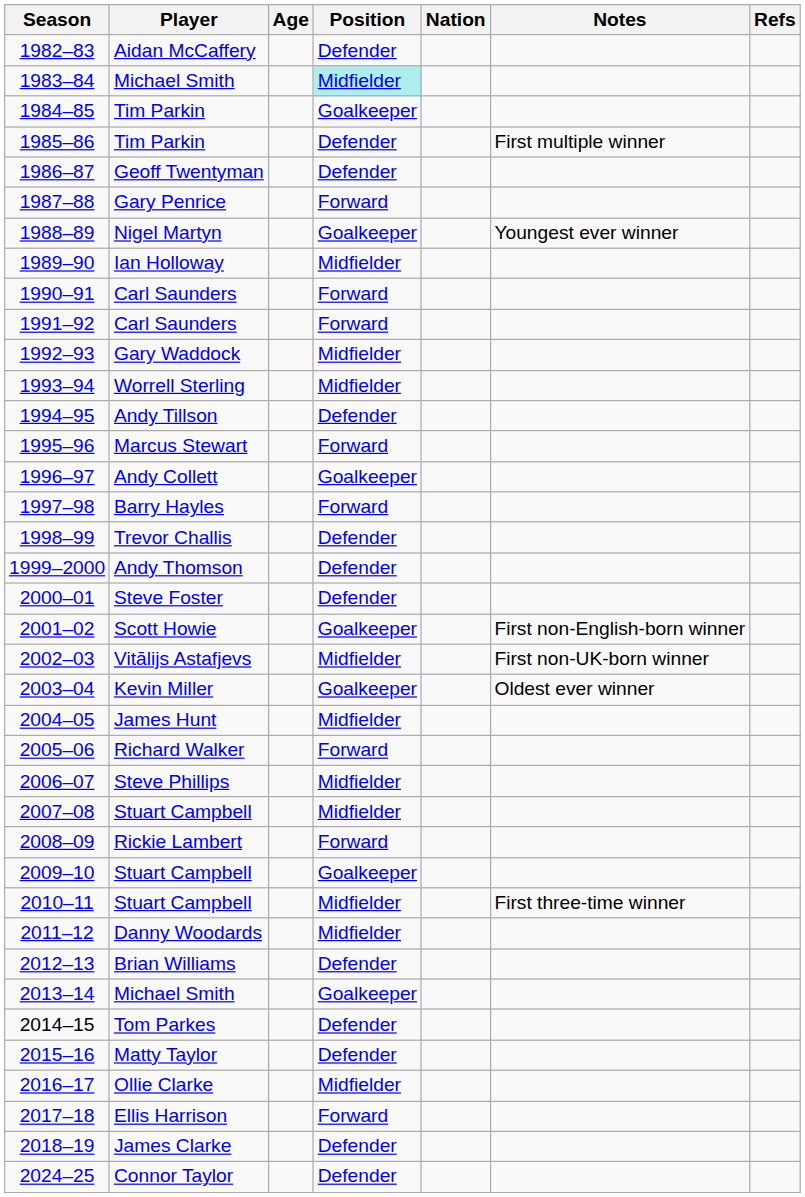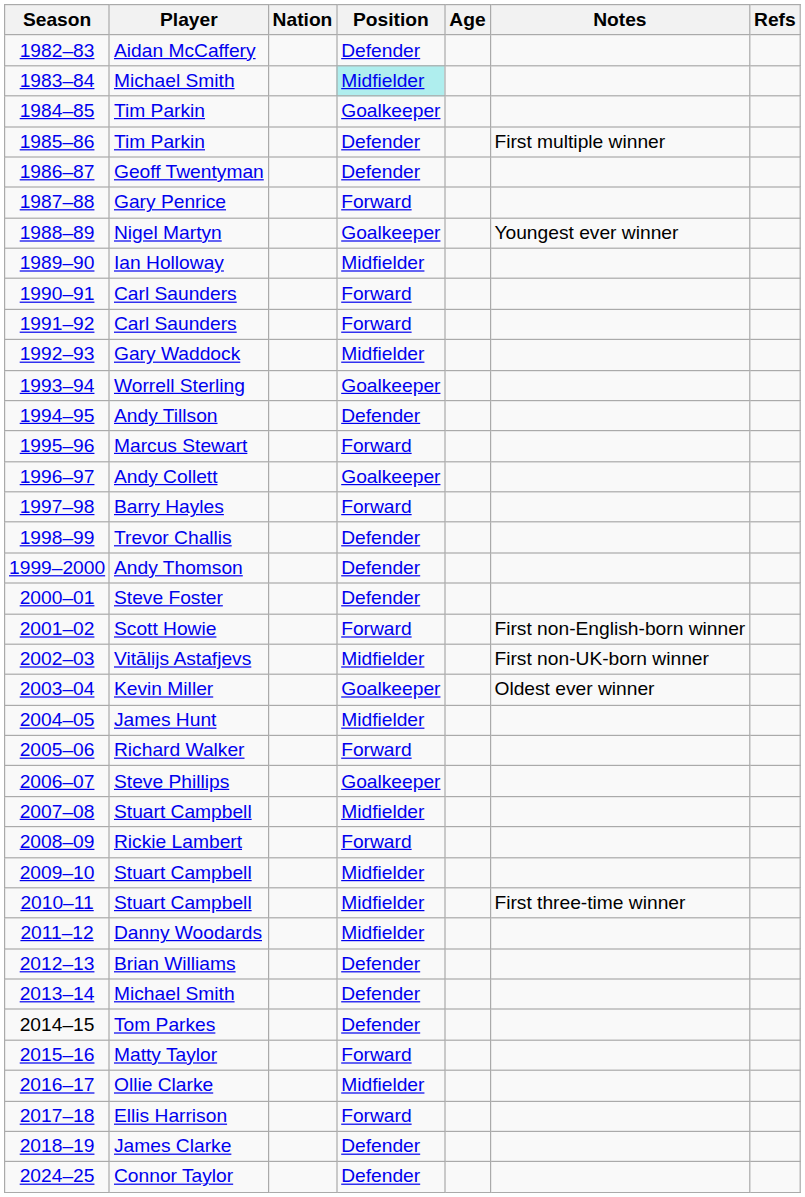 <table class=wikitable>
 <tr>
 <th>Season</th>
 <th>Player</th>
+<th>Nation</th>
+<th>Position</th>
 <th>Age</th>
-<th>Position</th>
-<th>Nation</th>
 <th>Notes</th>
 <th>Refs</th>
 </tr>
 <tr>
 <td style="text-align:center;"><a href='#'>1982–83</a></td>
 <td><a href='#'>Aidan McCaffery</a></td>
+<td></td>
+<td><a href='#'>Defender</a></td>
 <td style="text-align:center;"></td>
-<td><a href='#'>Defender</a></td>
-<td></td>
 <td></td>
 <td></td>
 </tr>
 <tr>
 <td style="text-align:center;"><a href='#'>1983–84</a></td>
 <td><a href='#'>Michael Smith</a></td>
+<td></td>
+<td style="background: paleturquoise;"><a href='#'>Midfielder</a></td>
 <td style="text-align:center;"></td>
-<td style="background: paleturquoise;"><a href='#'>Midfielder</a></td>
-<td></td>
 <td></td>
 <td></td>
 </tr>
 <tr>
 <td style="text-align:center;"><a href='#'>1984–85</a></td>
 <td><a href='#'>Tim Parkin</a></td>
+<td></td>
+<td><a href='#'>Goalkeeper</a></td>
 <td style="text-align:center;"></td>
-<td><a href='#'>Goalkeeper</a></td>
-<td></td>
 <td></td>
 <td></td>
 </tr>
 <tr>
 <td style="text-align:center;"><a href='#'>1985–86</a></td>
 <td><a href='#'>Tim Parkin</a></td>
+<td></td>
+<td><a href='#'>Defender</a></td>
 <td style="text-align:center;"></td>
-<td><a href='#'>Defender</a></td>
-<td></td>
 <td>First multiple winner</td>
 <td></td>
 </tr>
 <tr>
 <td style="text-align:center;"><a href='#'>1986–87</a></td>
 <td><a href='#'>Geoff Twentyman</a></td>
+<td></td>
+<td><a href='#'>Defender</a></td>
 <td style="text-align:center;"></td>
-<td><a href='#'>Defender</a></td>
-<td></td>
 <td></td>
 <td></td>
 </tr>
 <tr>
 <td style="text-align:center;"><a href='#'>1987–88</a></td>
 <td><a href='#'>Gary Penrice</a></td>
+<td></td>
+<td><a href='#'>Forward</a></td>
 <td style="text-align:center;"></td>
-<td><a href='#'>Forward</a></td>
-<td></td>
 <td></td>
 <td></td>
 </tr>
 <tr>
 <td style="text-align:center;"><a href='#'>1988–89</a></td>
 <td><a href='#'>Nigel Martyn</a></td>
+<td></td>
+<td><a href='#'>Goalkeeper</a></td>
 <td style="text-align:center;"></td>
-<td><a href='#'>Goalkeeper</a></td>
-<td></td>
 <td>Youngest ever winner</td>
 <td></td>
 </tr>
 <tr>
 <td style="text-align:center;"><a href='#'>1989–90</a></td>
 <td><a href='#'>Ian Holloway</a></td>
+<td></td>
+<td><a href='#'>Midfielder</a></td>
 <td style="text-align:center;"></td>
-<td><a href='#'>Midfielder</a></td>
-<td></td>
 <td></td>
 <td></td>
 </tr>
 <tr>
 <td style="text-align:center;"><a href='#'>1990–91</a></td>
 <td><a href='#'>Carl Saunders</a></td>
+<td></td>
+<td><a href='#'>Forward</a></td>
 <td style="text-align:center;"></td>
-<td><a href='#'>Forward</a></td>
-<td></td>
 <td></td>
 <td></td>
 </tr>
 <tr>
 <td style="text-align:center;"><a href='#'>1991–92</a></td>
 <td><a href='#'>Carl Saunders</a></td>
+<td></td>
+<td><a href='#'>Forward</a></td>
 <td style="text-align:center;"></td>
-<td><a href='#'>Forward</a></td>
-<td></td>
 <td></td>
 <td></td>
 </tr>
 <tr>
 <td style="text-align:center;"><a href='#'>1992–93</a></td>
 <td><a href='#'>Gary Waddock</a></td>
+<td></td>
+<td><a href='#'>Midfielder</a></td>
 <td style="text-align:center;"></td>
-<td><a href='#'>Midfielder</a></td>
-<td></td>
 <td></td>
 <td></td>
 </tr>
 <tr>
 <td style="text-align:center;"><a href='#'>1993–94</a></td>
 <td><a href='#'>Worrell Sterling</a></td>
+<td></td>
+<td><a href='#'>Goalkeeper</a></td>
 <td style="text-align:center;"></td>
-<td><a href='#'>Midfielder</a></td>
-<td></td>
 <td></td>
 <td></td>
 </tr>
 <tr>
 <td style="text-align:center;"><a href='#'>1994–95</a></td>
 <td><a href='#'>Andy Tillson</a></td>
+<td></td>
+<td><a href='#'>Defender</a></td>
 <td style="text-align:center;"></td>
-<td><a href='#'>Defender</a></td>
-<td></td>
 <td></td>
 <td></td>
 </tr>
 <tr>
 <td style="text-align:center;"><a href='#'>1995–96</a></td>
 <td><a href='#'>Marcus Stewart</a></td>
+<td></td>
+<td><a href='#'>Forward</a></td>
 <td style="text-align:center;"></td>
-<td><a href='#'>Forward</a></td>
-<td></td>
 <td></td>
 <td></td>
 </tr>
 <tr>
 <td style="text-align:center;"><a href='#'>1996–97</a></td>
 <td><a href='#'>Andy Collett</a></td>
+<td></td>
+<td><a href='#'>Goalkeeper</a></td>
 <td style="text-align:center;"></td>
-<td><a href='#'>Goalkeeper</a></td>
-<td></td>
 <td></td>
 <td></td>
 </tr>
 <tr>
 <td style="text-align:center;"><a href='#'>1997–98</a></td>
 <td><a href='#'>Barry Hayles</a></td>
+<td></td>
+<td><a href='#'>Forward</a></td>
 <td style="text-align:center;"></td>
-<td><a href='#'>Forward</a></td>
-<td></td>
 <td></td>
 <td></td>
 </tr>
 <tr>
 <td style="text-align:center;"><a href='#'>1998–99</a></td>
 <td><a href='#'>Trevor Challis</a></td>
+<td></td>
+<td><a href='#'>Defender</a></td>
 <td style="text-align:center;"></td>
-<td><a href='#'>Defender</a></td>
-<td></td>
 <td></td>
 <td></td>
 </tr>
 <tr>
 <td style="text-align:center;"><a href='#'>1999–2000</a></td>
 <td><a href='#'>Andy Thomson</a></td>
+<td></td>
+<td><a href='#'>Defender</a></td>
 <td style="text-align:center;"></td>
-<td><a href='#'>Defender</a></td>
-<td></td>
 <td></td>
 <td></td>
 </tr>
 <tr>
 <td style="text-align:center;"><a href='#'>2000–01</a></td>
 <td><a href='#'>Steve Foster</a></td>
+<td></td>
+<td><a href='#'>Defender</a></td>
 <td style="text-align:center;"></td>
-<td><a href='#'>Defender</a></td>
-<td></td>
 <td></td>
 <td></td>
 </tr>
 <tr>
 <td style="text-align:center;"><a href='#'>2001–02</a></td>
 <td><a href='#'>Scott Howie</a></td>
+<td></td>
+<td><a href='#'>Forward</a></td>
 <td style="text-align:center;"></td>
-<td><a href='#'>Goalkeeper</a></td>
-<td></td>
 <td>First non-English-born winner</td>
 <td></td>
 </tr>
 <tr>
 <td style="text-align:center;"><a href='#'>2002–03</a></td>
 <td><a href='#'>Vitālijs Astafjevs</a></td>
+<td></td>
+<td><a href='#'>Midfielder</a></td>
 <td style="text-align:center;"></td>
-<td><a href='#'>Midfielder</a></td>
-<td></td>
 <td>First non-UK-born winner</td>
 <td></td>
 </tr>
 <tr>
 <td style="text-align:center;"><a href='#'>2003–04</a></td>
 <td><a href='#'>Kevin Miller</a></td>
+<td></td>
+<td><a href='#'>Goalkeeper</a></td>
 <td style="text-align:center;"></td>
-<td><a href='#'>Goalkeeper</a></td>
-<td></td>
 <td>Oldest ever winner</td>
 <td></td>
 </tr>
 <tr>
 <td style="text-align:center;"><a href='#'>2004–05</a></td>
 <td><a href='#'>James Hunt</a></td>
+<td></td>
+<td><a href='#'>Midfielder</a></td>
 <td style="text-align:center;"></td>
-<td><a href='#'>Midfielder</a></td>
-<td></td>
 <td></td>
 <td></td>
 </tr>
 <tr>
 <td style="text-align:center;"><a href='#'>2005–06</a></td>
 <td><a href='#'>Richard Walker</a></td>
+<td></td>
+<td><a href='#'>Forward</a></td>
 <td style="text-align:center;"></td>
-<td><a href='#'>Forward</a></td>
-<td></td>
 <td></td>
 <td></td>
 </tr>
 <tr>
 <td style="text-align:center;"><a href='#'>2006–07</a></td>
 <td><a href='#'>Steve Phillips</a></td>
+<td></td>
+<td><a href='#'>Goalkeeper</a></td>
 <td style="text-align:center;"></td>
-<td><a href='#'>Midfielder</a></td>
-<td></td>
 <td></td>
 <td></td>
 </tr>
 <tr>
 <td style="text-align:center;"><a href='#'>2007–08</a></td>
 <td><a href='#'>Stuart Campbell</a></td>
+<td></td>
+<td><a href='#'>Midfielder</a></td>
 <td style="text-align:center;"></td>
-<td><a href='#'>Midfielder</a></td>
-<td></td>
 <td></td>
 <td></td>
 </tr>
 <tr>
 <td style="text-align:center;"><a href='#'>2008–09</a></td>
 <td><a href='#'>Rickie Lambert</a></td>
+<td></td>
+<td><a href='#'>Forward</a></td>
 <td style="text-align:center;"></td>
-<td><a href='#'>Forward</a></td>
-<td></td>
 <td></td>
 <td></td>
 </tr>
 <tr>
 <td style="text-align:center;"><a href='#'>2009–10</a></td>
 <td><a href='#'>Stuart Campbell</a></td>
+<td></td>
+<td><a href='#'>Midfielder</a></td>
 <td style="text-align:center;"></td>
-<td><a href='#'>Goalkeeper</a></td>
-<td></td>
 <td></td>
 <td></td>
 </tr>
 <tr>
 <td style="text-align:center;"><a href='#'>2010–11</a></td>
 <td><a href='#'>Stuart Campbell</a></td>
+<td></td>
+<td><a href='#'>Midfielder</a></td>
 <td style="text-align:center;"></td>
-<td><a href='#'>Midfielder</a></td>
-<td></td>
 <td>First three-time winner</td>
 <td></td>
 </tr>
 <tr>
 <td style="text-align:center;"><a href='#'>2011–12</a></td>
 <td><a href='#'>Danny Woodards</a></td>
+<td></td>
+<td><a href='#'>Midfielder</a></td>
 <td style="text-align:center;"></td>
-<td><a href='#'>Midfielder</a></td>
-<td></td>
 <td></td>
 <td></td>
 </tr>
 <tr>
 <td style="text-align:center;"><a href='#'>2012–13</a></td>
 <td><a href='#'>Brian Williams</a></td>
+<td></td>
+<td><a href='#'>Defender</a></td>
 <td style="text-align:center;"></td>
-<td><a href='#'>Defender</a></td>
-<td></td>
 <td></td>
 <td></td>
 </tr>
 <tr>
 <td style="text-align:center;"><a href='#'>2013–14</a></td>
 <td><a href='#'>Michael Smith</a></td>
+<td></td>
+<td><a href='#'>Defender</a></td>
 <td style="text-align:center;"></td>
-<td><a href='#'>Goalkeeper</a></td>
-<td></td>
 <td></td>
 <td></td>
 </tr>
 <tr>
 <td style="text-align:center;">2014–15</td>
 <td><a href='#'>Tom Parkes</a></td>
+<td></td>
+<td><a href='#'>Defender</a></td>
 <td style="text-align:center;"></td>
-<td><a href='#'>Defender</a></td>
-<td></td>
 <td></td>
 <td></td>
 </tr>
 <tr>
 <td style="text-align:center;"><a href='#'>2015–16</a></td>
 <td><a href='#'>Matty Taylor</a></td>
+<td></td>
+<td><a href='#'>Forward</a></td>
 <td style="text-align:center;"></td>
-<td><a href='#'>Defender</a></td>
-<td></td>
 <td></td>
 <td></td>
 </tr>
 <tr>
 <td style="text-align:center;"><a href='#'>2016–17</a></td>
 <td><a href='#'>Ollie Clarke</a></td>
+<td></td>
+<td><a href='#'>Midfielder</a></td>
 <td style="text-align:center;"></td>
-<td><a href='#'>Midfielder</a></td>
-<td></td>
 <td></td>
 <td></td>
 </tr>
 <tr>
 <td style="text-align:center;"><a href='#'>2017–18</a></td>
 <td><a href='#'>Ellis Harrison</a></td>
+<td></td>
+<td><a href='#'>Forward</a></td>
 <td style="text-align:center;"></td>
-<td><a href='#'>Forward</a></td>
-<td></td>
 <td></td>
 <td></td>
 </tr>
 <tr>
 <td style="text-align:center;"><a href='#'>2018–19</a></td>
 <td><a href='#'>James Clarke</a></td>
+<td></td>
+<td><a href='#'>Defender</a></td>
 <td style="text-align:center;"></td>
-<td><a href='#'>Defender</a></td>
-<td></td>
 <td></td>
 <td></td>
 </tr>
 <tr>
 <td style="text-align:center;"><a href='#'>2024–25</a></td>
 <td><a href='#'>Connor Taylor</a></td>
+<td></td>
+<td><a href='#'>Defender</a></td>
 <td style="text-align:center;"></td>
-<td><a href='#'>Defender</a></td>
-<td></td>
 <td></td>
 <td></td>
 </tr>
 </table>
